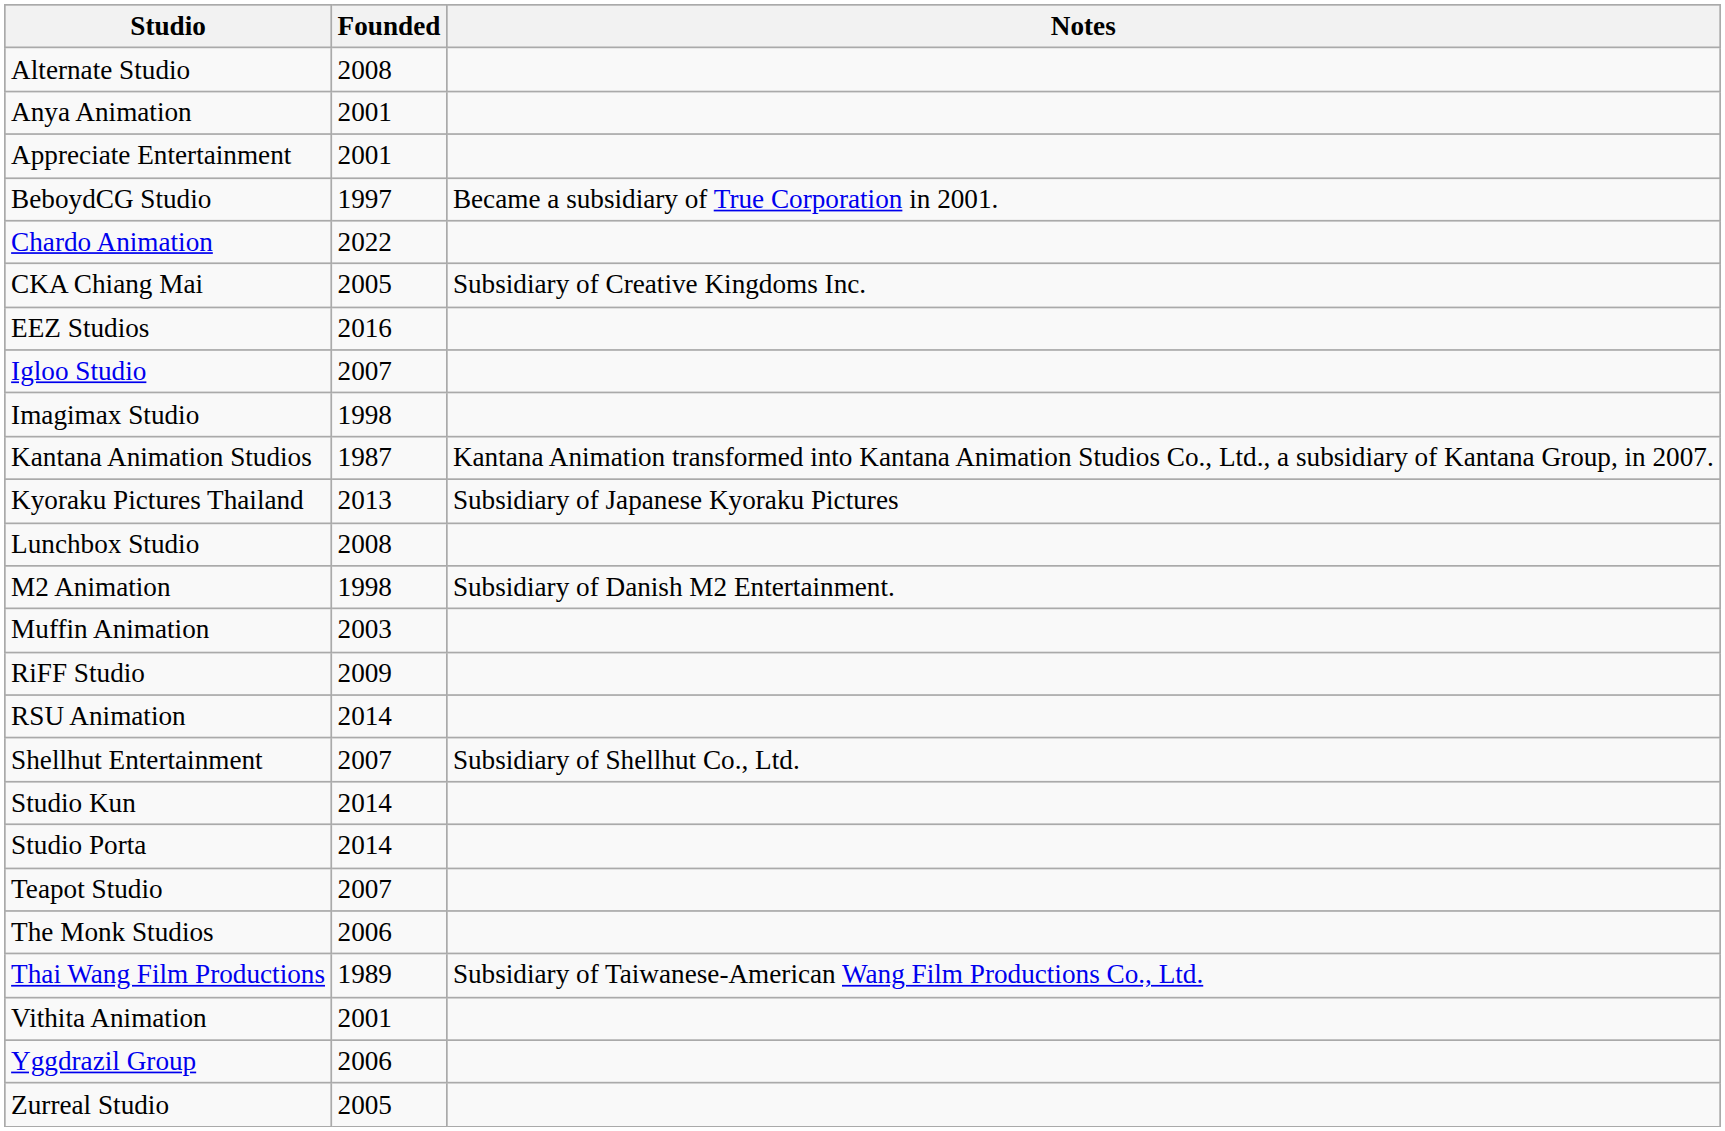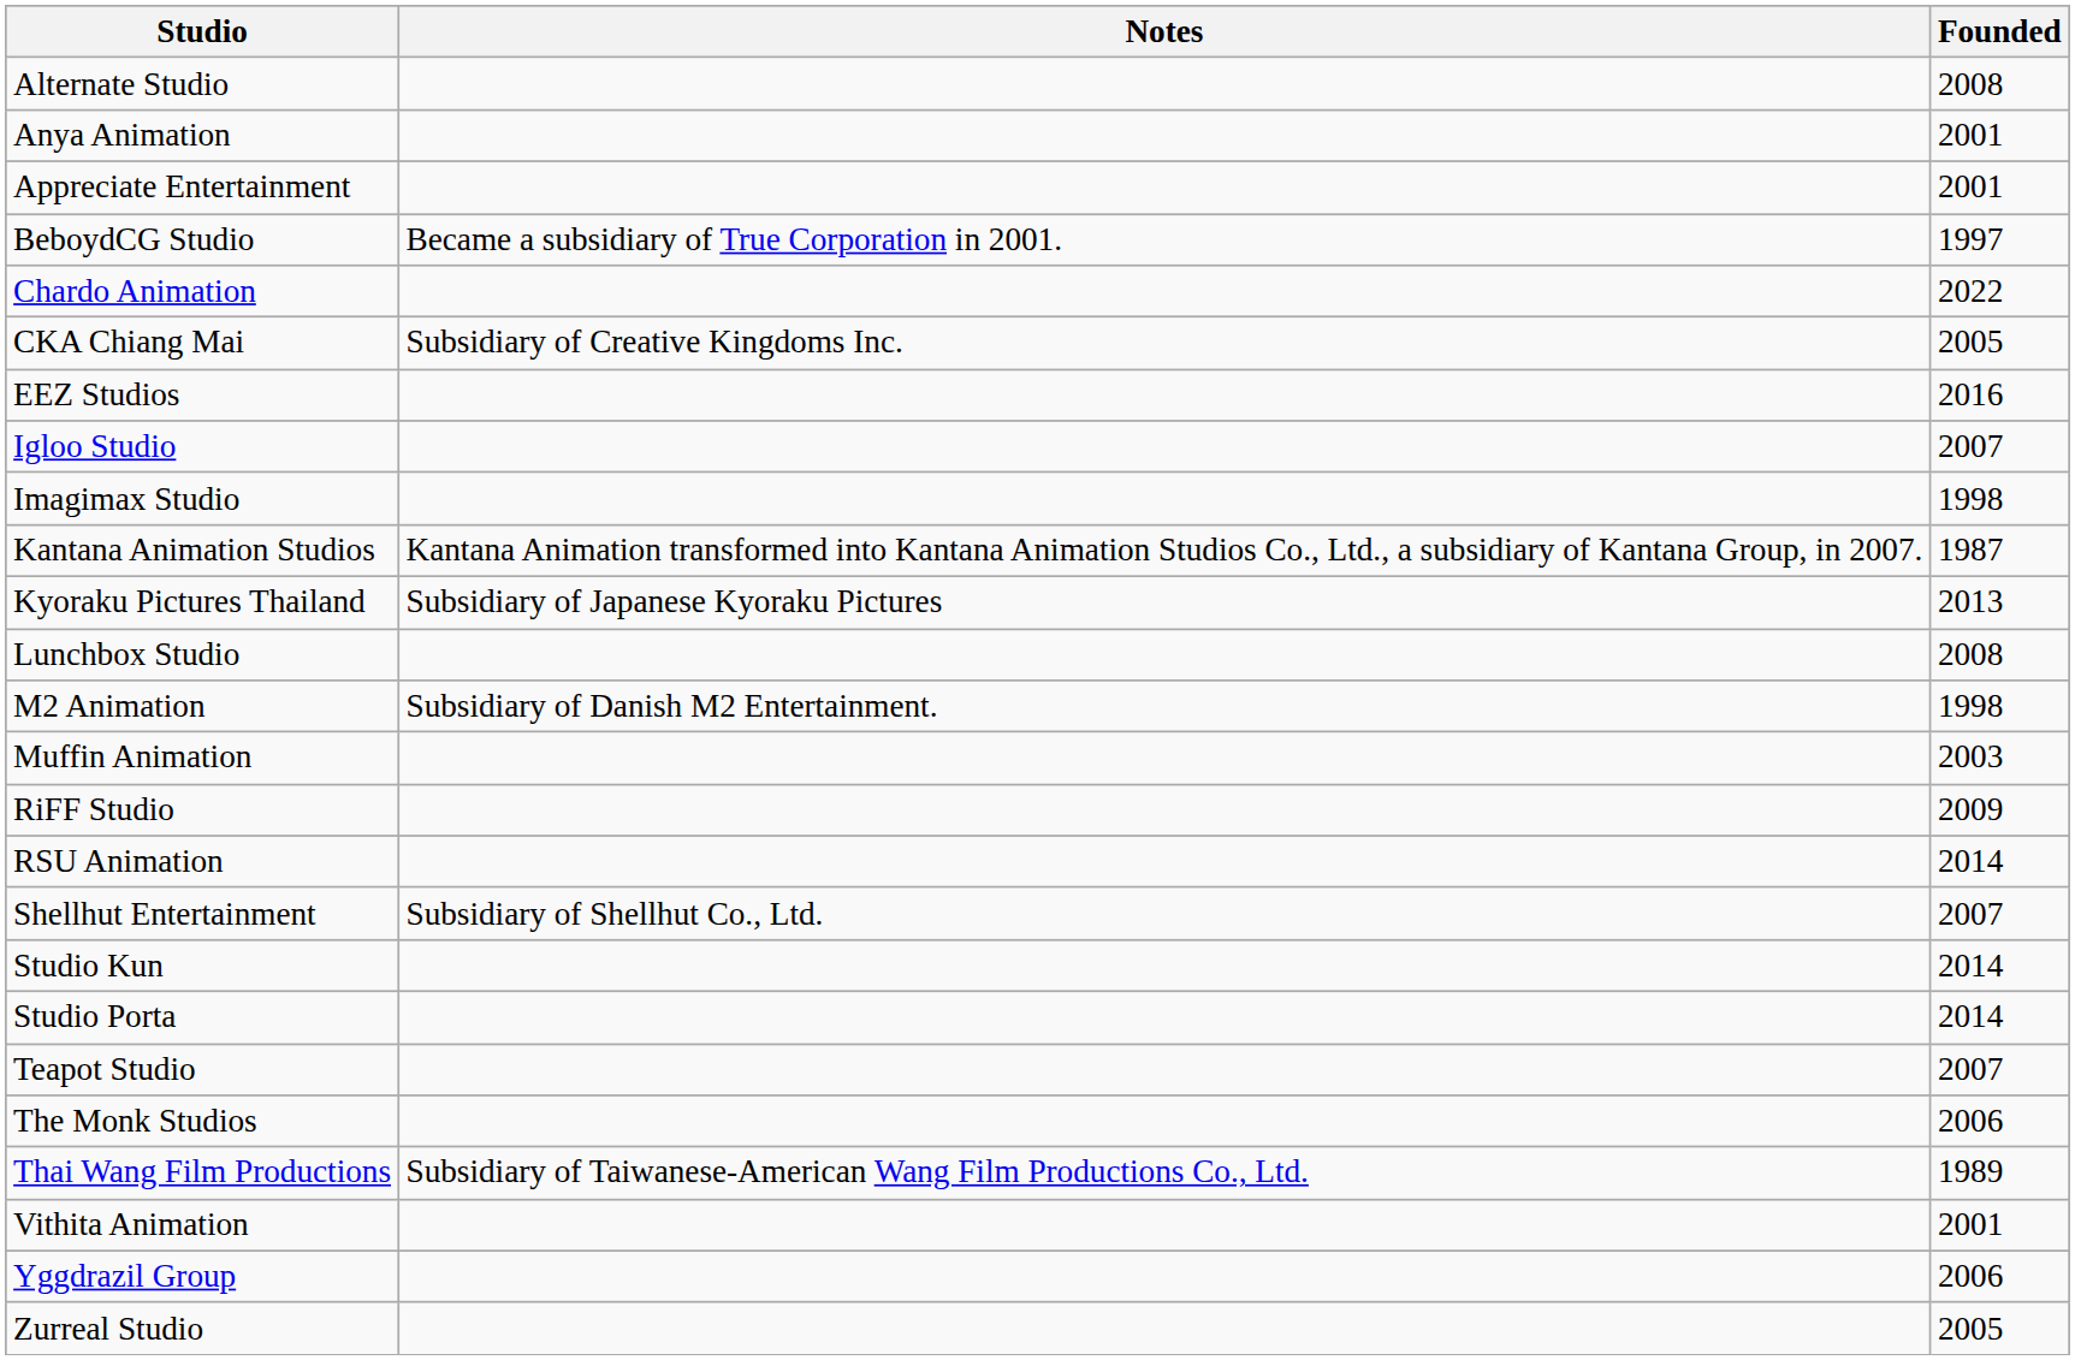 <table class="wikitable sortable mw-collapsible">
 <tr>
 <th><strong>Studio</strong></th>
+<th><strong>Notes</strong></th>
 <th><strong>Founded</strong></th>
-<th><strong>Notes</strong></th>
 </tr>
 <tr>
 <td>Alternate Studio</td>
+<td></td>
 <td>2008</td>
-<td></td>
 </tr>
 <tr>
 <td>Anya Animation</td>
+<td></td>
 <td>2001</td>
-<td></td>
 </tr>
 <tr>
 <td>Appreciate Entertainment</td>
+<td></td>
 <td>2001</td>
-<td></td>
 </tr>
 <tr>
 <td>BeboydCG Studio</td>
+<td>Became a subsidiary of <a href='#'>True Corporation</a> in 2001.</td>
 <td>1997</td>
-<td>Became a subsidiary of <a href='#'>True Corporation</a> in 2001.</td>
 </tr>
 <tr>
 <td><a href='#'>Chardo Animation</a></td>
+<td></td>
 <td>2022</td>
-<td></td>
 </tr>
 <tr>
 <td>CKA Chiang Mai</td>
+<td>Subsidiary of Creative Kingdoms Inc.</td>
 <td>2005</td>
-<td>Subsidiary of Creative Kingdoms Inc.</td>
 </tr>
 <tr>
 <td>EEZ Studios</td>
+<td></td>
 <td>2016</td>
-<td></td>
 </tr>
 <tr>
 <td><a href='#'>Igloo Studio</a></td>
+<td></td>
 <td>2007</td>
-<td></td>
 </tr>
 <tr>
 <td>Imagimax Studio</td>
+<td></td>
 <td>1998</td>
-<td></td>
 </tr>
 <tr>
 <td>Kantana Animation Studios</td>
+<td>Kantana Animation transformed into Kantana Animation Studios Co., Ltd., a subsidiary of Kantana Group, in 2007.</td>
 <td>1987</td>
-<td>Kantana Animation transformed into Kantana Animation Studios Co., Ltd., a subsidiary of Kantana Group, in 2007.</td>
 </tr>
 <tr>
 <td>Kyoraku Pictures Thailand</td>
+<td>Subsidiary of Japanese Kyoraku Pictures</td>
 <td>2013</td>
-<td>Subsidiary of Japanese Kyoraku Pictures</td>
 </tr>
 <tr>
 <td>Lunchbox Studio</td>
+<td></td>
 <td>2008</td>
-<td></td>
 </tr>
 <tr>
 <td>M2 Animation</td>
+<td>Subsidiary of Danish M2 Entertainment.</td>
 <td>1998</td>
-<td>Subsidiary of Danish M2 Entertainment.</td>
 </tr>
 <tr>
 <td>Muffin Animation</td>
+<td></td>
 <td>2003</td>
-<td></td>
 </tr>
 <tr>
 <td>RiFF Studio</td>
+<td></td>
 <td>2009</td>
-<td></td>
 </tr>
 <tr>
 <td>RSU Animation</td>
+<td></td>
 <td>2014</td>
-<td></td>
 </tr>
 <tr>
 <td>Shellhut Entertainment</td>
+<td>Subsidiary of Shellhut Co., Ltd.</td>
 <td>2007</td>
-<td>Subsidiary of Shellhut Co., Ltd.</td>
 </tr>
 <tr>
 <td>Studio Kun</td>
+<td></td>
 <td>2014</td>
-<td></td>
 </tr>
 <tr>
 <td>Studio Porta</td>
+<td></td>
 <td>2014</td>
-<td></td>
 </tr>
 <tr>
 <td>Teapot Studio</td>
+<td></td>
 <td>2007</td>
-<td></td>
 </tr>
 <tr>
 <td>The Monk Studios</td>
+<td></td>
 <td>2006</td>
-<td></td>
 </tr>
 <tr>
 <td><a href='#'>Thai Wang Film Productions</a></td>
+<td>Subsidiary of Taiwanese-American <a href='#'>Wang Film Productions Co., Ltd.</a></td>
 <td>1989</td>
-<td>Subsidiary of Taiwanese-American <a href='#'>Wang Film Productions Co., Ltd.</a></td>
 </tr>
 <tr>
 <td>Vithita Animation</td>
+<td></td>
 <td>2001</td>
-<td></td>
 </tr>
 <tr>
 <td><a href='#'>Yggdrazil Group</a></td>
+<td></td>
 <td>2006</td>
-<td></td>
 </tr>
 <tr>
 <td>Zurreal Studio</td>
+<td></td>
 <td>2005</td>
-<td></td>
 </tr>
 </table>
